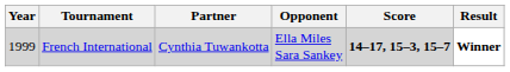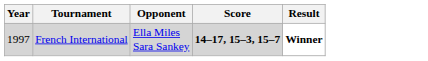 <table class="sortable wikitable" style="font-size: 90%;">
 <tr>
 <th>Year</th>
 <th>Tournament</th>
-<th>Partner</th>
 <th>Opponent</th>
 <th>Score</th>
 <th>Result</th>
 </tr>
 <tr style="background:#D5D5D5">
-<td align="center">1999</td>
+<td align="center">1997</td>
 <td align="left"><a href='#'>French International</a></td>
-<td align="left"> <a href='#'>Cynthia Tuwankotta</a></td>
 <td align="left"> <a href='#'>Ella Miles</a> <br>  <a href='#'>Sara Sankey</a></td>
 <td align="left"><strong>14–17, 15–3, 15–7</strong></td>
 <td style="text-align:left; background:white"> <strong>Winner</strong></td>
 </tr>
 </table>
